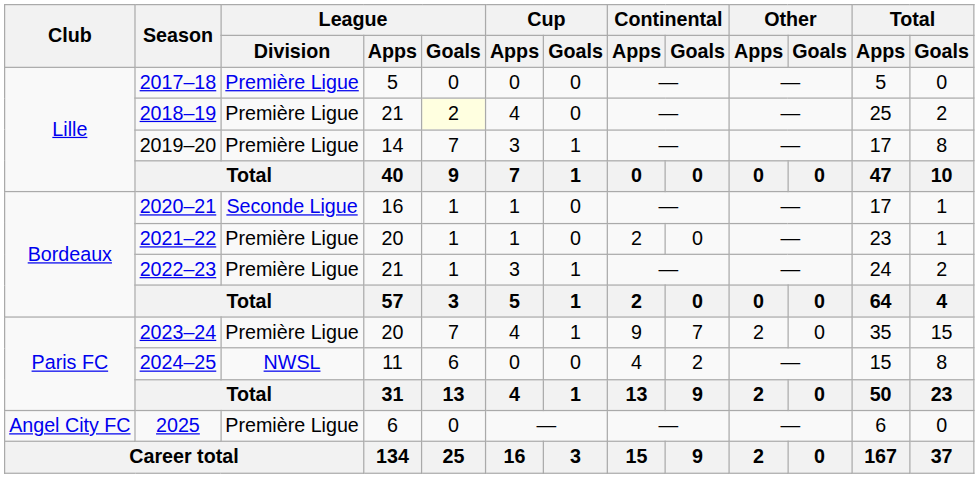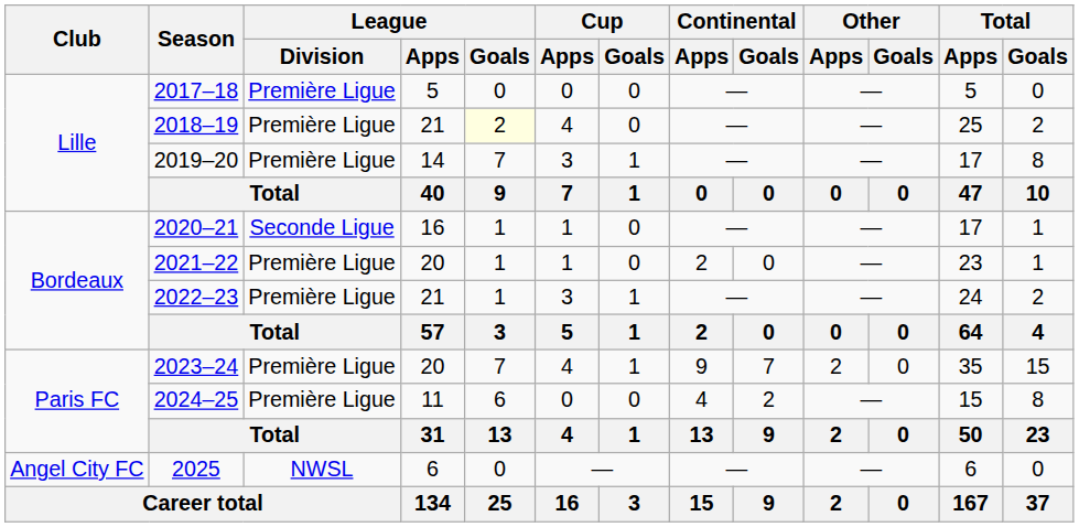 <table class="wikitable" style="text-align:center">
 <tr>
 <th rowspan="2">Club</th>
 <th rowspan="2">Season</th>
 <th colspan="3">League</th>
 <th colspan="2">Cup</th>
 <th colspan="2">Continental</th>
 <th colspan="2">Other</th>
 <th colspan="2">Total</th>
 </tr>
 <tr>
 <th>Division</th>
 <th>Apps</th>
 <th>Goals</th>
 <th>Apps</th>
 <th>Goals</th>
 <th>Apps</th>
 <th>Goals</th>
 <th>Apps</th>
 <th>Goals</th>
 <th>Apps</th>
 <th>Goals</th>
 </tr>
 <tr>
 <td rowspan="4"><a href='#'>Lille</a></td>
 <td><a href='#'>2017–18</a></td>
 <td><a href='#'>Première Ligue</a></td>
 <td>5</td>
 <td>0</td>
 <td>0</td>
 <td>0</td>
 <td colspan="2">—</td>
 <td colspan="2">—</td>
 <td>5</td>
 <td>0</td>
 </tr>
 <tr>
 <td><a href='#'>2018–19</a></td>
 <td>Première Ligue</td>
 <td>21</td>
 <td style="background: lightyellow;">2</td>
 <td>4</td>
 <td>0</td>
 <td colspan="2">—</td>
 <td colspan="2">—</td>
 <td>25</td>
 <td>2</td>
 </tr>
 <tr>
 <td>2019–20</td>
 <td>Première Ligue</td>
 <td>14</td>
 <td>7</td>
 <td>3</td>
 <td>1</td>
 <td colspan="2">—</td>
 <td colspan="2">—</td>
 <td>17</td>
 <td>8</td>
 </tr>
 <tr>
 <th colspan="2">Total</th>
 <th>40</th>
 <th>9</th>
 <th>7</th>
 <th>1</th>
 <th>0</th>
 <th>0</th>
 <th>0</th>
 <th>0</th>
 <th>47</th>
 <th>10</th>
 </tr>
 <tr>
 <td rowspan="4"><a href='#'>Bordeaux</a></td>
 <td><a href='#'>2020–21</a></td>
 <td><a href='#'>Seconde Ligue</a></td>
 <td>16</td>
 <td>1</td>
 <td>1</td>
 <td>0</td>
 <td colspan="2">—</td>
 <td colspan="2">—</td>
 <td>17</td>
 <td>1</td>
 </tr>
 <tr>
 <td><a href='#'>2021–22</a></td>
 <td>Première Ligue</td>
 <td>20</td>
 <td>1</td>
 <td>1</td>
 <td>0</td>
 <td>2</td>
 <td>0</td>
 <td colspan="2">—</td>
 <td>23</td>
 <td>1</td>
 </tr>
 <tr>
 <td><a href='#'>2022–23</a></td>
 <td>Première Ligue</td>
 <td>21</td>
 <td>1</td>
 <td>3</td>
 <td>1</td>
 <td colspan="2">—</td>
 <td colspan="2">—</td>
 <td>24</td>
 <td>2</td>
 </tr>
 <tr>
 <th colspan="2">Total</th>
 <th>57</th>
 <th>3</th>
 <th>5</th>
 <th>1</th>
 <th>2</th>
 <th>0</th>
 <th>0</th>
 <th>0</th>
 <th>64</th>
 <th>4</th>
 </tr>
 <tr>
 <td rowspan="3"><a href='#'>Paris FC</a></td>
 <td><a href='#'>2023–24</a></td>
 <td>Première Ligue</td>
 <td>20</td>
 <td>7</td>
 <td>4</td>
 <td>1</td>
 <td>9</td>
 <td>7</td>
 <td>2</td>
 <td>0</td>
 <td>35</td>
 <td>15</td>
 </tr>
 <tr>
 <td><a href='#'>2024–25</a></td>
-<td><a href='#'>NWSL</a></td>
+<td>Première Ligue</td>
 <td>11</td>
 <td>6</td>
 <td>0</td>
 <td>0</td>
 <td>4</td>
 <td>2</td>
 <td colspan="2">—</td>
 <td>15</td>
 <td>8</td>
 </tr>
 <tr>
 <th colspan="2">Total</th>
 <th>31</th>
 <th>13</th>
 <th>4</th>
 <th>1</th>
 <th>13</th>
 <th>9</th>
 <th>2</th>
 <th>0</th>
 <th>50</th>
 <th>23</th>
 </tr>
 <tr>
 <td><a href='#'>Angel City FC</a></td>
 <td><a href='#'>2025</a></td>
-<td>Première Ligue</td>
+<td><a href='#'>NWSL</a></td>
 <td>6</td>
 <td>0</td>
 <td colspan="2">—</td>
 <td colspan="2">—</td>
 <td colspan="2">—</td>
 <td>6</td>
 <td>0</td>
 </tr>
 <tr>
 <th colspan="3">Career total</th>
 <th>134</th>
 <th>25</th>
 <th>16</th>
 <th>3</th>
 <th>15</th>
 <th>9</th>
 <th>2</th>
 <th>0</th>
 <th>167</th>
 <th>37</th>
 </tr>
 </table>
